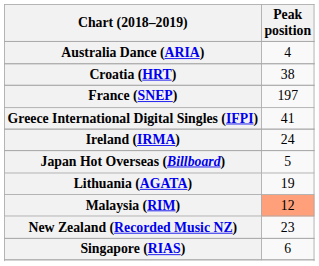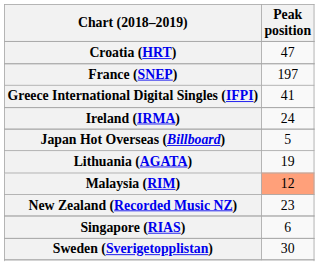 <table class="wikitable sortable plainrowheaders" style="text-align:center">
 <tr>
 <th scope="col">Chart (2018–2019)</th>
 <th scope="col">Peak<br> position</th>
 </tr>
 <tr>
-</tr>
-<tr>
-<th scope="row">Australia Dance (<a href='#'>ARIA</a>)</th>
-<td>4</td>
 </tr>
 <tr>
 </tr>
 <tr>
 </tr>
 <tr>
 </tr>
 <tr>
 </tr>
 <tr>
 </tr>
 <tr>
 </tr>
 <tr>
 </tr>
 <tr>
 <th scope="row">Croatia (<a href='#'>HRT</a>)</th>
-<td>38</td>
+<td>47</td>
 </tr>
 <tr>
 </tr>
 <tr>
 <th scope="row">France (<a href='#'>SNEP</a>)</th>
 <td>197</td>
 </tr>
 <tr>
 <th scope="row">Greece International Digital Singles (<a href='#'>IFPI</a>)</th>
 <td>41</td>
 </tr>
 <tr>
 </tr>
 <tr>
 <th scope="row">Ireland (<a href='#'>IRMA</a>)</th>
 <td>24</td>
 </tr>
 <tr>
 </tr>
 <tr>
 <th scope="row">Japan Hot Overseas (<em><a href='#'>Billboard</a></em>)</th>
 <td>5</td>
 </tr>
 <tr>
 <th scope="row">Lithuania (<a href='#'>AGATA</a>)</th>
 <td>19</td>
 </tr>
 <tr>
 <th scope="row">Malaysia (<a href='#'>RIM</a>)</th>
 <td style="background: lightsalmon;">12</td>
 </tr>
 <tr>
 <th scope="row">New Zealand (<a href='#'>Recorded Music NZ</a>)</th>
 <td>23</td>
 </tr>
 <tr>
 </tr>
 <tr>
 </tr>
 <tr>
 <th scope="row">Singapore (<a href='#'>RIAS</a>)</th>
 <td>6</td>
 </tr>
 <tr>
 </tr>
 <tr>
 </tr>
 <tr>
+<th scope="row">Sweden (<a href='#'>Sverigetopplistan</a>)</th>
+<td>30</td>
+</tr>
+<tr>
 </tr>
 <tr>
 </tr>
 <tr>
 </tr>
 <tr>
 </tr>
 <tr>
 </tr>
 <tr>
 </tr>
 <tr>
 </tr>
 </table>
